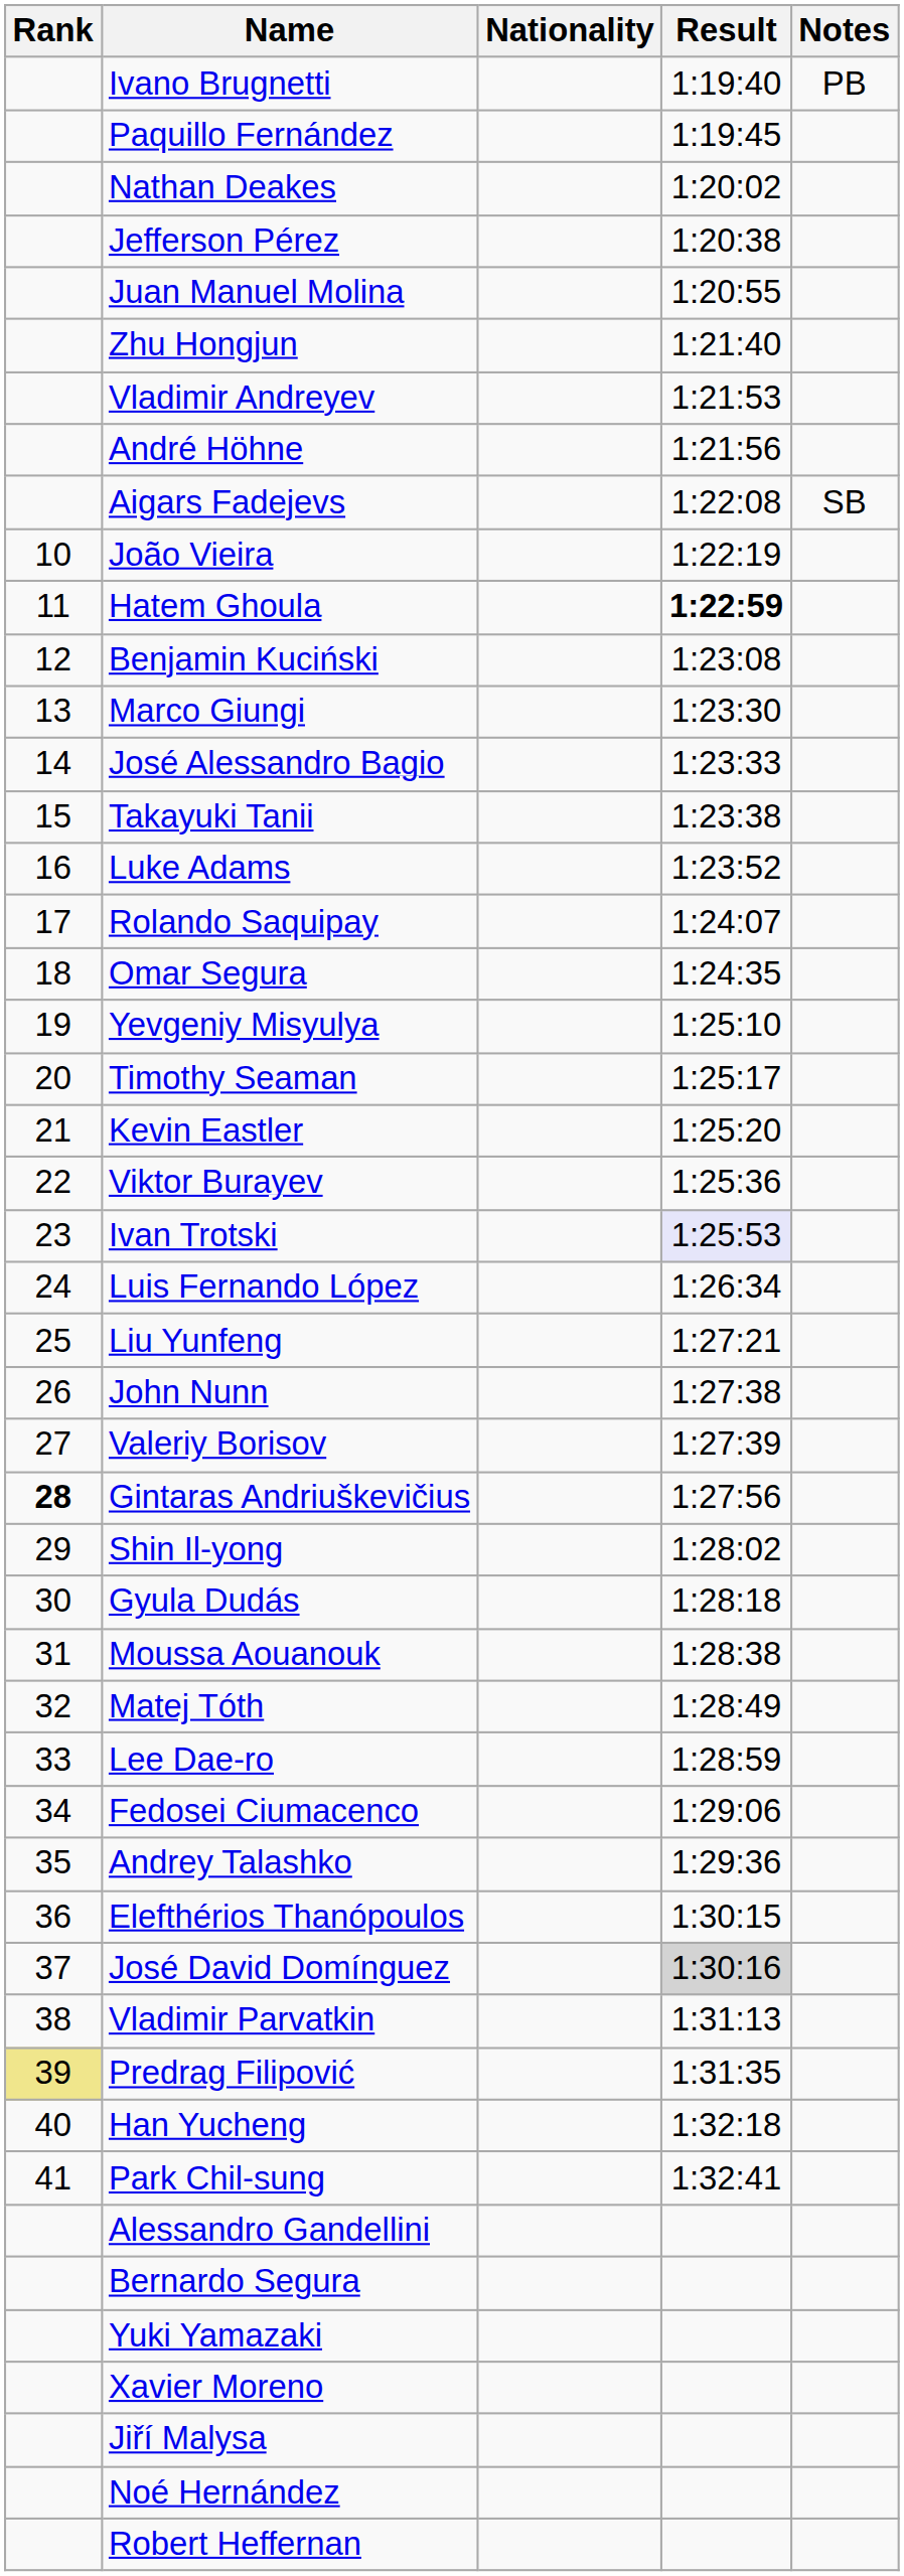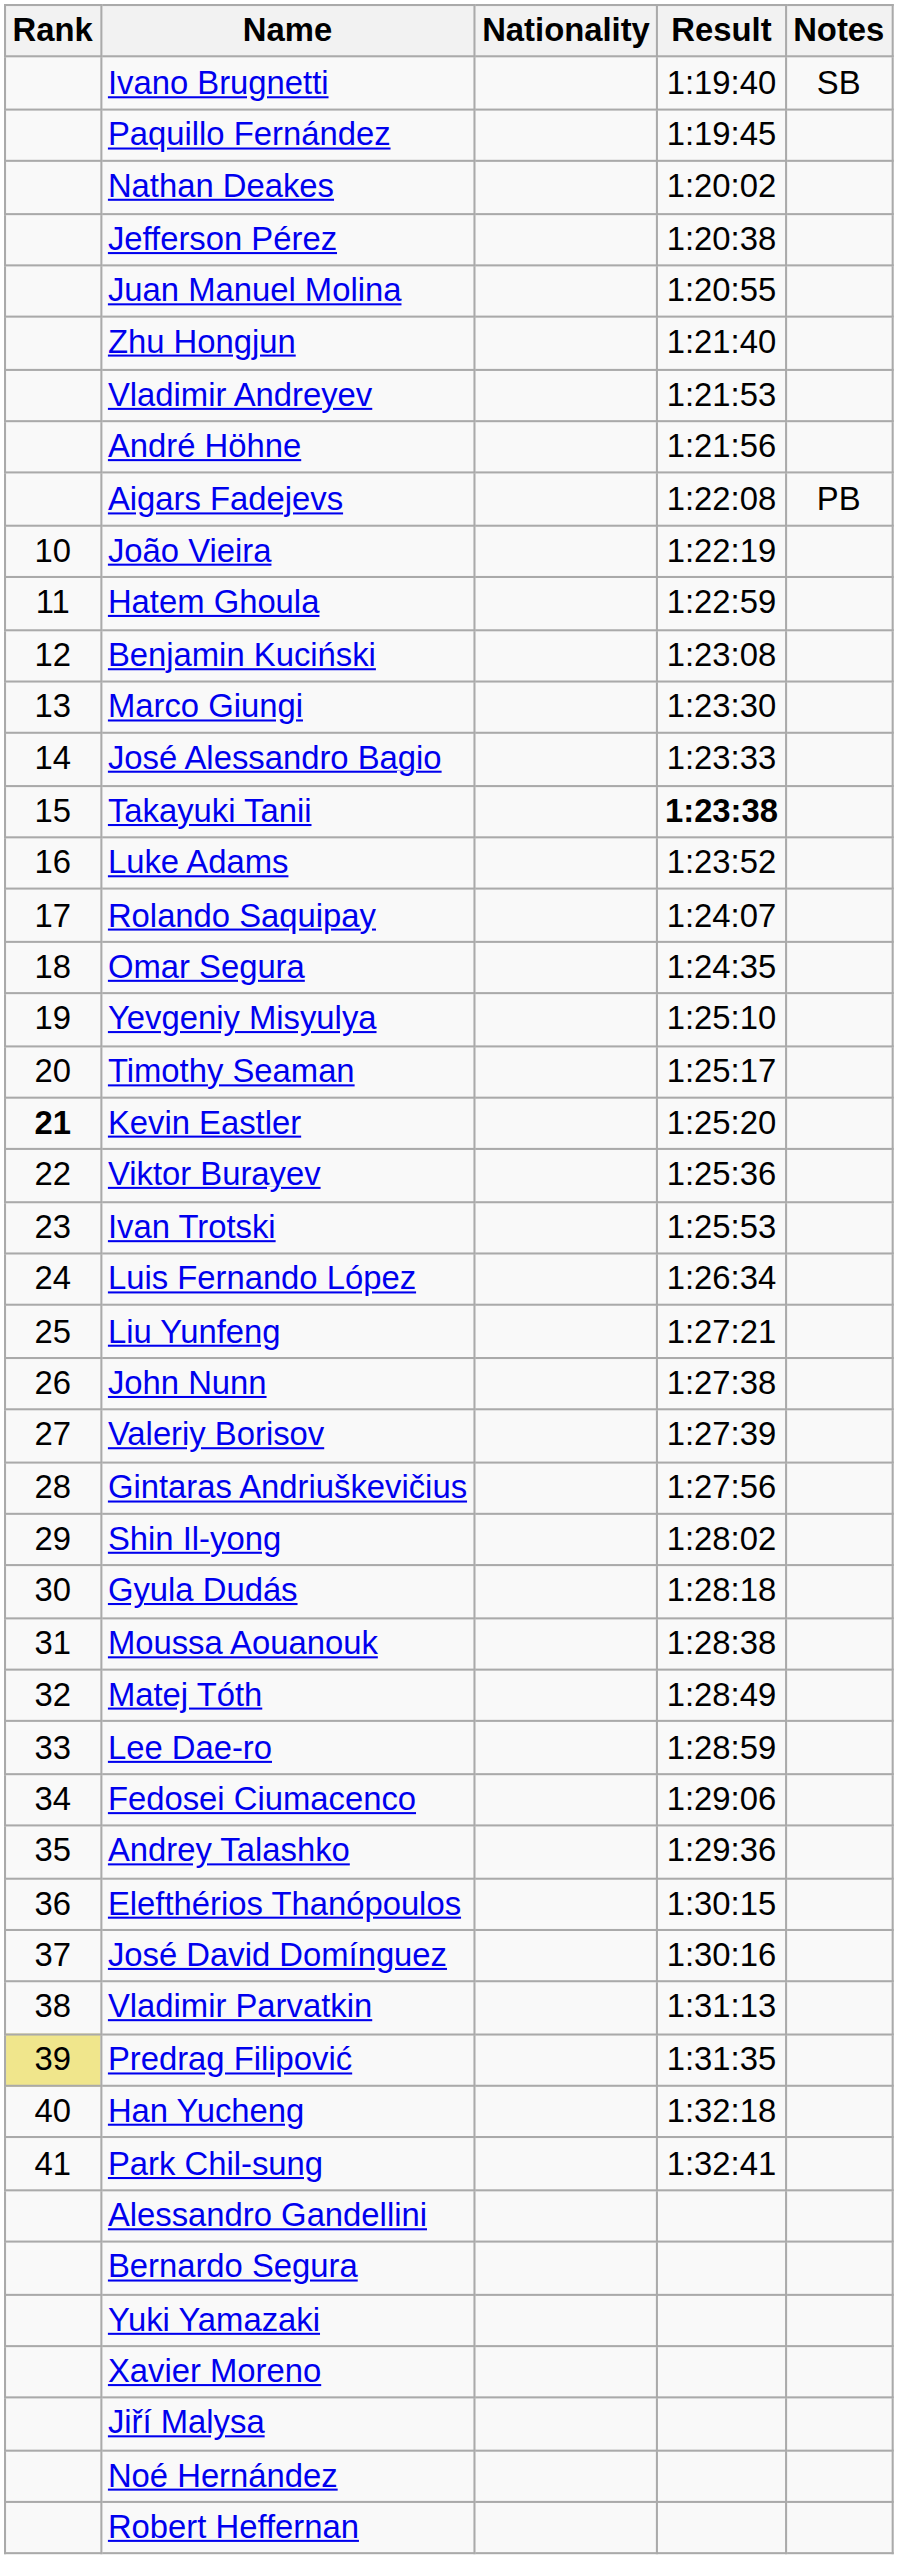 <table class="wikitable sortable" style="text-align:center">
 <tr>
 <th>Rank</th>
 <th>Name</th>
 <th>Nationality</th>
 <th>Result</th>
 <th>Notes</th>
 </tr>
 <tr>
 <td></td>
 <td align=left><a href='#'>Ivano Brugnetti</a></td>
 <td align=left></td>
 <td>1:19:40</td>
-<td>PB</td>
+<td>SB</td>
 </tr>
 <tr>
 <td></td>
 <td align=left><a href='#'>Paquillo Fernández</a></td>
 <td align=left></td>
 <td>1:19:45</td>
 <td></td>
 </tr>
 <tr>
 <td></td>
 <td align=left><a href='#'>Nathan Deakes</a></td>
 <td align=left></td>
 <td>1:20:02</td>
 <td></td>
 </tr>
 <tr>
 <td></td>
 <td align=left><a href='#'>Jefferson Pérez</a></td>
 <td align=left></td>
 <td>1:20:38</td>
 <td></td>
 </tr>
 <tr>
 <td></td>
 <td align=left><a href='#'>Juan Manuel Molina</a></td>
 <td align=left></td>
 <td>1:20:55</td>
 <td></td>
 </tr>
 <tr>
 <td></td>
 <td align=left><a href='#'>Zhu Hongjun</a></td>
 <td align=left></td>
 <td>1:21:40</td>
 <td></td>
 </tr>
 <tr>
 <td></td>
 <td align=left><a href='#'>Vladimir Andreyev</a></td>
 <td align=left></td>
 <td>1:21:53</td>
 <td></td>
 </tr>
 <tr>
 <td></td>
 <td align=left><a href='#'>André Höhne</a></td>
 <td align=left></td>
 <td>1:21:56</td>
 <td></td>
 </tr>
 <tr>
 <td></td>
 <td align=left><a href='#'>Aigars Fadejevs</a></td>
 <td align=left></td>
 <td>1:22:08</td>
-<td>SB</td>
+<td>PB</td>
 </tr>
 <tr>
 <td>10</td>
 <td align=left><a href='#'>João Vieira</a></td>
 <td align=left></td>
 <td>1:22:19</td>
 <td></td>
 </tr>
 <tr>
 <td>11</td>
 <td align=left><a href='#'>Hatem Ghoula</a></td>
 <td align=left></td>
-<td><strong>1:22:59</strong></td>
+<td>1:22:59</td>
 <td></td>
 </tr>
 <tr>
 <td>12</td>
 <td align=left><a href='#'>Benjamin Kuciński</a></td>
 <td align=left></td>
 <td>1:23:08</td>
 <td></td>
 </tr>
 <tr>
 <td>13</td>
 <td align=left><a href='#'>Marco Giungi</a></td>
 <td align=left></td>
 <td>1:23:30</td>
 <td></td>
 </tr>
 <tr>
 <td>14</td>
 <td align=left><a href='#'>José Alessandro Bagio</a></td>
 <td align=left></td>
 <td>1:23:33</td>
 <td></td>
 </tr>
 <tr>
 <td>15</td>
 <td align=left><a href='#'>Takayuki Tanii</a></td>
 <td align=left></td>
-<td>1:23:38</td>
+<td><strong>1:23:38</strong></td>
 <td></td>
 </tr>
 <tr>
 <td>16</td>
 <td align=left><a href='#'>Luke Adams</a></td>
 <td align=left></td>
 <td>1:23:52</td>
 <td></td>
 </tr>
 <tr>
 <td>17</td>
 <td align=left><a href='#'>Rolando Saquipay</a></td>
 <td align=left></td>
 <td>1:24:07</td>
 <td></td>
 </tr>
 <tr>
 <td>18</td>
 <td align=left><a href='#'>Omar Segura</a></td>
 <td align=left></td>
 <td>1:24:35</td>
 <td></td>
 </tr>
 <tr>
 <td>19</td>
 <td align=left><a href='#'>Yevgeniy Misyulya</a></td>
 <td align=left></td>
 <td>1:25:10</td>
 <td></td>
 </tr>
 <tr>
 <td>20</td>
 <td align=left><a href='#'>Timothy Seaman</a></td>
 <td align=left></td>
 <td>1:25:17</td>
 <td></td>
 </tr>
 <tr>
-<td>21</td>
+<td><strong>21</strong></td>
 <td align=left><a href='#'>Kevin Eastler</a></td>
 <td align=left></td>
 <td>1:25:20</td>
 <td></td>
 </tr>
 <tr>
 <td>22</td>
 <td align=left><a href='#'>Viktor Burayev</a></td>
 <td align=left></td>
 <td>1:25:36</td>
 <td></td>
 </tr>
 <tr>
 <td>23</td>
 <td align=left><a href='#'>Ivan Trotski</a></td>
 <td align=left></td>
-<td style="background: lavender;">1:25:53</td>
+<td>1:25:53</td>
 <td></td>
 </tr>
 <tr>
 <td>24</td>
 <td align=left><a href='#'>Luis Fernando López</a></td>
 <td align=left></td>
 <td>1:26:34</td>
 <td></td>
 </tr>
 <tr>
 <td>25</td>
 <td align=left><a href='#'>Liu Yunfeng</a></td>
 <td align=left></td>
 <td>1:27:21</td>
 <td></td>
 </tr>
 <tr>
 <td>26</td>
 <td align=left><a href='#'>John Nunn</a></td>
 <td align=left></td>
 <td>1:27:38</td>
 <td></td>
 </tr>
 <tr>
 <td>27</td>
 <td align=left><a href='#'>Valeriy Borisov</a></td>
 <td align=left></td>
 <td>1:27:39</td>
 <td></td>
 </tr>
 <tr>
-<td><strong>28</strong></td>
+<td>28</td>
 <td align=left><a href='#'>Gintaras Andriuškevičius</a></td>
 <td align=left></td>
 <td>1:27:56</td>
 <td></td>
 </tr>
 <tr>
 <td>29</td>
 <td align=left><a href='#'>Shin Il-yong</a></td>
 <td align=left></td>
 <td>1:28:02</td>
 <td></td>
 </tr>
 <tr>
 <td>30</td>
 <td align=left><a href='#'>Gyula Dudás</a></td>
 <td align=left></td>
 <td>1:28:18</td>
 <td></td>
 </tr>
 <tr>
 <td>31</td>
 <td align=left><a href='#'>Moussa Aouanouk</a></td>
 <td align=left></td>
 <td>1:28:38</td>
 <td></td>
 </tr>
 <tr>
 <td>32</td>
 <td align=left><a href='#'>Matej Tóth</a></td>
 <td align=left></td>
 <td>1:28:49</td>
 <td></td>
 </tr>
 <tr>
 <td>33</td>
 <td align=left><a href='#'>Lee Dae-ro</a></td>
 <td align=left></td>
 <td>1:28:59</td>
 <td></td>
 </tr>
 <tr>
 <td>34</td>
 <td align=left><a href='#'>Fedosei Ciumacenco</a></td>
 <td align=left></td>
 <td>1:29:06</td>
 <td></td>
 </tr>
 <tr>
 <td>35</td>
 <td align=left><a href='#'>Andrey Talashko</a></td>
 <td align=left></td>
 <td>1:29:36</td>
 <td></td>
 </tr>
 <tr>
 <td>36</td>
 <td align=left><a href='#'>Elefthérios Thanópoulos</a></td>
 <td align=left></td>
 <td>1:30:15</td>
 <td></td>
 </tr>
 <tr>
 <td>37</td>
 <td align=left><a href='#'>José David Domínguez</a></td>
 <td align=left></td>
-<td style="background: lightgrey;">1:30:16</td>
+<td>1:30:16</td>
 <td></td>
 </tr>
 <tr>
 <td>38</td>
 <td align=left><a href='#'>Vladimir Parvatkin</a></td>
 <td align=left></td>
 <td>1:31:13</td>
 <td></td>
 </tr>
 <tr>
 <td style="background: khaki;">39</td>
 <td align=left><a href='#'>Predrag Filipović</a></td>
 <td align=left></td>
 <td>1:31:35</td>
 <td></td>
 </tr>
 <tr>
 <td>40</td>
 <td align=left><a href='#'>Han Yucheng</a></td>
 <td align=left></td>
 <td>1:32:18</td>
 <td></td>
 </tr>
 <tr>
 <td>41</td>
 <td align=left><a href='#'>Park Chil-sung</a></td>
 <td align=left></td>
 <td>1:32:41</td>
 <td></td>
 </tr>
 <tr>
 <td></td>
 <td align=left><a href='#'>Alessandro Gandellini</a></td>
 <td align=left></td>
 <td></td>
 <td></td>
 </tr>
 <tr>
 <td></td>
 <td align=left><a href='#'>Bernardo Segura</a></td>
 <td align=left></td>
 <td></td>
 <td></td>
 </tr>
 <tr>
 <td></td>
 <td align=left><a href='#'>Yuki Yamazaki</a></td>
 <td align=left></td>
 <td></td>
 <td></td>
 </tr>
 <tr>
 <td></td>
 <td align=left><a href='#'>Xavier Moreno</a></td>
 <td align=left></td>
 <td></td>
 <td></td>
 </tr>
 <tr>
 <td></td>
 <td align=left><a href='#'>Jiří Malysa</a></td>
 <td align=left></td>
 <td></td>
 <td></td>
 </tr>
 <tr>
 <td></td>
 <td align=left><a href='#'>Noé Hernández</a></td>
 <td align=left></td>
 <td></td>
 <td></td>
 </tr>
 <tr>
 <td></td>
 <td align=left><a href='#'>Robert Heffernan</a></td>
 <td align=left></td>
 <td></td>
 <td></td>
 </tr>
 </table>
